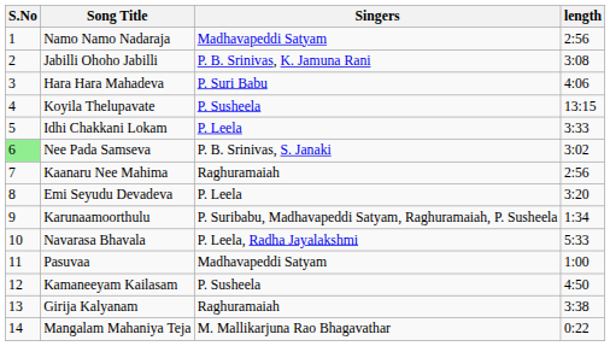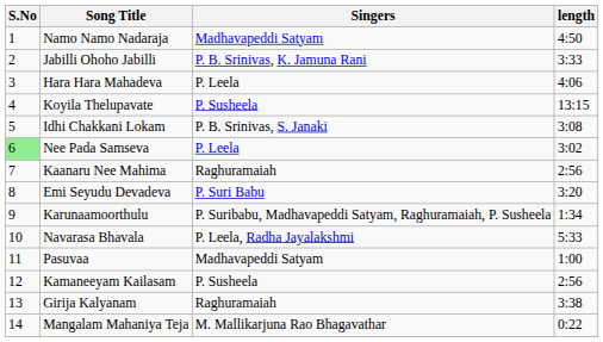 <table class="wikitable">
 <tr>
 <th>S.No</th>
 <th>Song Title</th>
 <th>Singers</th>
 <th>length</th>
 </tr>
 <tr>
 <td>1</td>
 <td>Namo Namo Nadaraja</td>
 <td><a href='#'>Madhavapeddi Satyam</a></td>
-<td>2:56</td>
+<td>4:50</td>
 </tr>
 <tr>
 <td>2</td>
 <td>Jabilli Ohoho Jabilli</td>
 <td><a href='#'>P. B. Srinivas</a>, <a href='#'>K. Jamuna Rani</a></td>
-<td>3:08</td>
+<td>3:33</td>
 </tr>
 <tr>
 <td>3</td>
 <td>Hara Hara Mahadeva</td>
-<td><a href='#'>P. Suri Babu</a></td>
+<td>P. Leela</td>
 <td>4:06</td>
 </tr>
 <tr>
 <td>4</td>
 <td>Koyila Thelupavate</td>
 <td><a href='#'>P. Susheela</a></td>
 <td>13:15</td>
 </tr>
 <tr>
 <td>5</td>
 <td>Idhi Chakkani Lokam</td>
-<td><a href='#'>P. Leela</a></td>
-<td>3:33</td>
+<td>P. B. Srinivas, <a href='#'>S. Janaki</a></td>
+<td>3:08</td>
 </tr>
 <tr>
 <td style="background: lightgreen;">6</td>
 <td>Nee Pada Samseva</td>
-<td>P. B. Srinivas, <a href='#'>S. Janaki</a></td>
+<td><a href='#'>P. Leela</a></td>
 <td>3:02</td>
 </tr>
 <tr>
 <td>7</td>
 <td>Kaanaru Nee Mahima</td>
 <td>Raghuramaiah</td>
 <td>2:56</td>
 </tr>
 <tr>
 <td>8</td>
 <td>Emi Seyudu Devadeva</td>
-<td>P. Leela</td>
+<td><a href='#'>P. Suri Babu</a></td>
 <td>3:20</td>
 </tr>
 <tr>
 <td>9</td>
 <td>Karunaamoorthulu</td>
 <td>P. Suribabu, Madhavapeddi Satyam, Raghuramaiah, P. Susheela</td>
 <td>1:34</td>
 </tr>
 <tr>
 <td>10</td>
 <td>Navarasa Bhavala</td>
 <td>P. Leela, <a href='#'>Radha Jayalakshmi</a></td>
 <td>5:33</td>
 </tr>
 <tr>
 <td>11</td>
 <td>Pasuvaa</td>
 <td>Madhavapeddi Satyam</td>
 <td>1:00</td>
 </tr>
 <tr>
 <td>12</td>
 <td>Kamaneeyam Kailasam</td>
 <td>P. Susheela</td>
-<td>4:50</td>
+<td>2:56</td>
 </tr>
 <tr>
 <td>13</td>
 <td>Girija Kalyanam</td>
 <td>Raghuramaiah</td>
 <td>3:38</td>
 </tr>
 <tr>
 <td>14</td>
 <td>Mangalam Mahaniya Teja</td>
 <td>M. Mallikarjuna Rao Bhagavathar</td>
 <td>0:22</td>
 </tr>
 </table>
